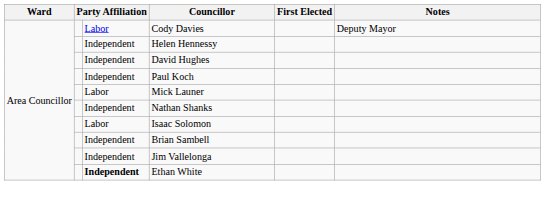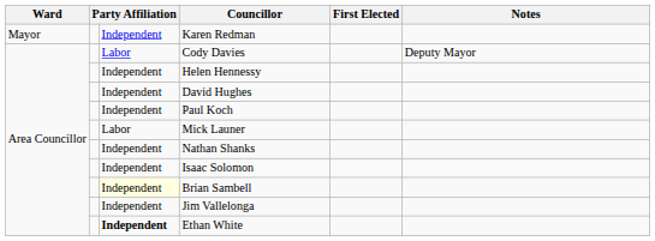 <table class="wikitable">
 <tr>
 <th>Ward</th>
 <th colspan="2">Party Affiliation</th>
 <th style=width:12em>Councillor</th>
 <th>First Elected</th>
 <th style=width:20em>Notes</th>
+</tr>
+<tr>
+<td>Mayor</td>
+<td> </td>
+<td><a href='#'>Independent</a></td>
+<td>Karen Redman</td>
+<td></td>
+<td></td>
 </tr>
 <tr>
 <td rowspan="10">Area Councillor</td>
 <td> </td>
 <td><a href='#'>Labor</a></td>
 <td>Cody Davies</td>
 <td></td>
 <td>Deputy Mayor</td>
 </tr>
 <tr>
 <td> </td>
 <td>Independent</td>
 <td>Helen Hennessy</td>
 <td></td>
 <td></td>
 </tr>
 <tr>
 <td> </td>
 <td>Independent</td>
 <td>David Hughes</td>
 <td></td>
 <td></td>
 </tr>
 <tr>
 <td> </td>
 <td>Independent</td>
 <td>Paul Koch</td>
 <td></td>
 <td></td>
 </tr>
 <tr>
 <td> </td>
 <td>Labor</td>
 <td>Mick Launer</td>
 <td></td>
 <td></td>
 </tr>
 <tr>
 <td> </td>
 <td>Independent</td>
 <td>Nathan Shanks</td>
 <td></td>
 <td></td>
 </tr>
 <tr>
 <td> </td>
-<td>Labor</td>
+<td>Independent</td>
 <td>Isaac Solomon</td>
 <td></td>
 <td></td>
 </tr>
 <tr>
 <td> </td>
-<td>Independent</td>
+<td style="background: lightyellow;">Independent</td>
 <td>Brian Sambell</td>
 <td></td>
 <td></td>
 </tr>
 <tr>
 <td> </td>
 <td>Independent</td>
 <td>Jim Vallelonga</td>
 <td></td>
 <td></td>
 </tr>
 <tr>
 <td> </td>
 <td><strong>Independent</strong></td>
 <td>Ethan White</td>
 <td></td>
 <td></td>
 </tr>
 </table>
